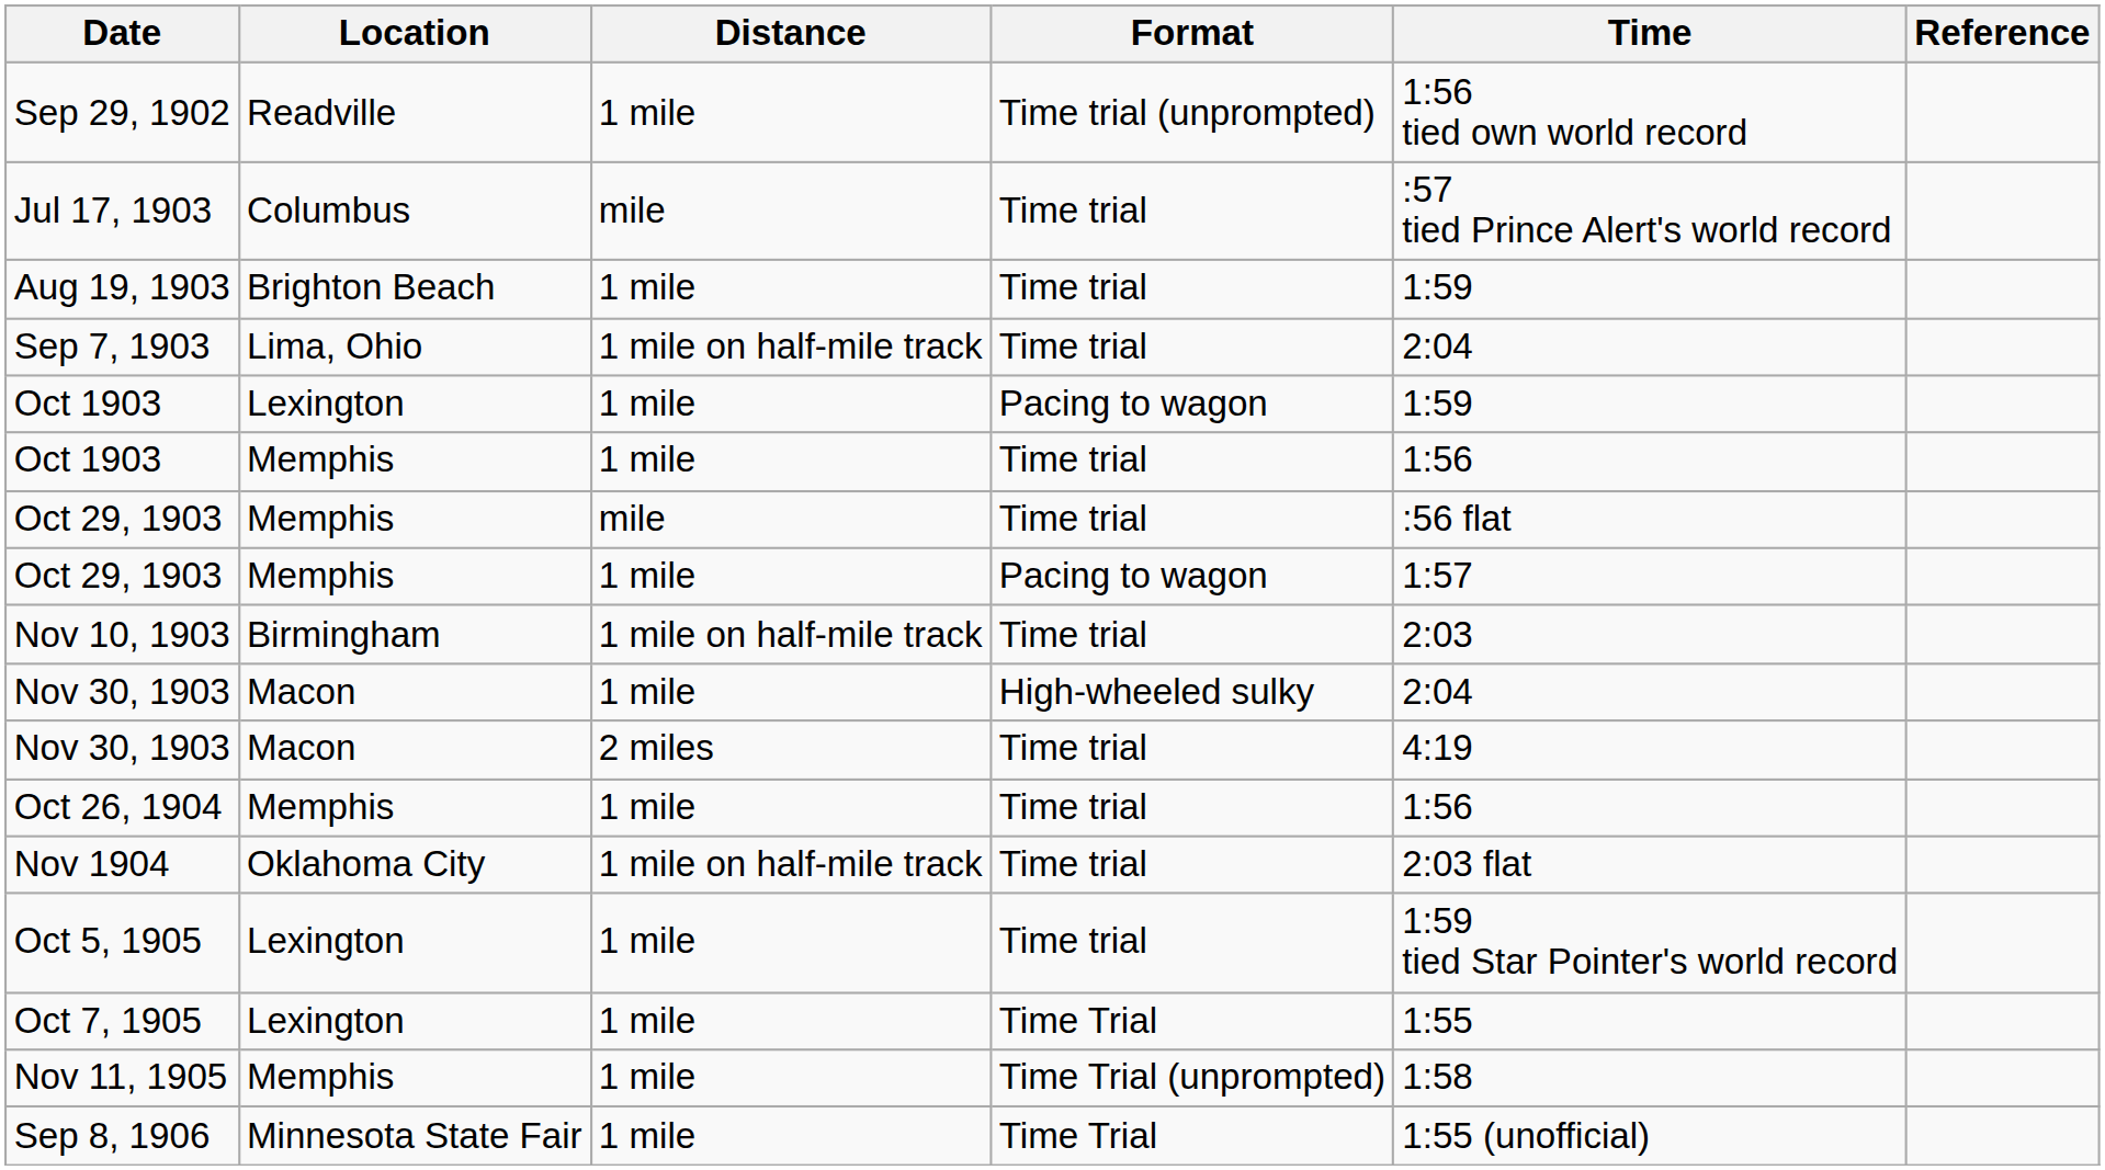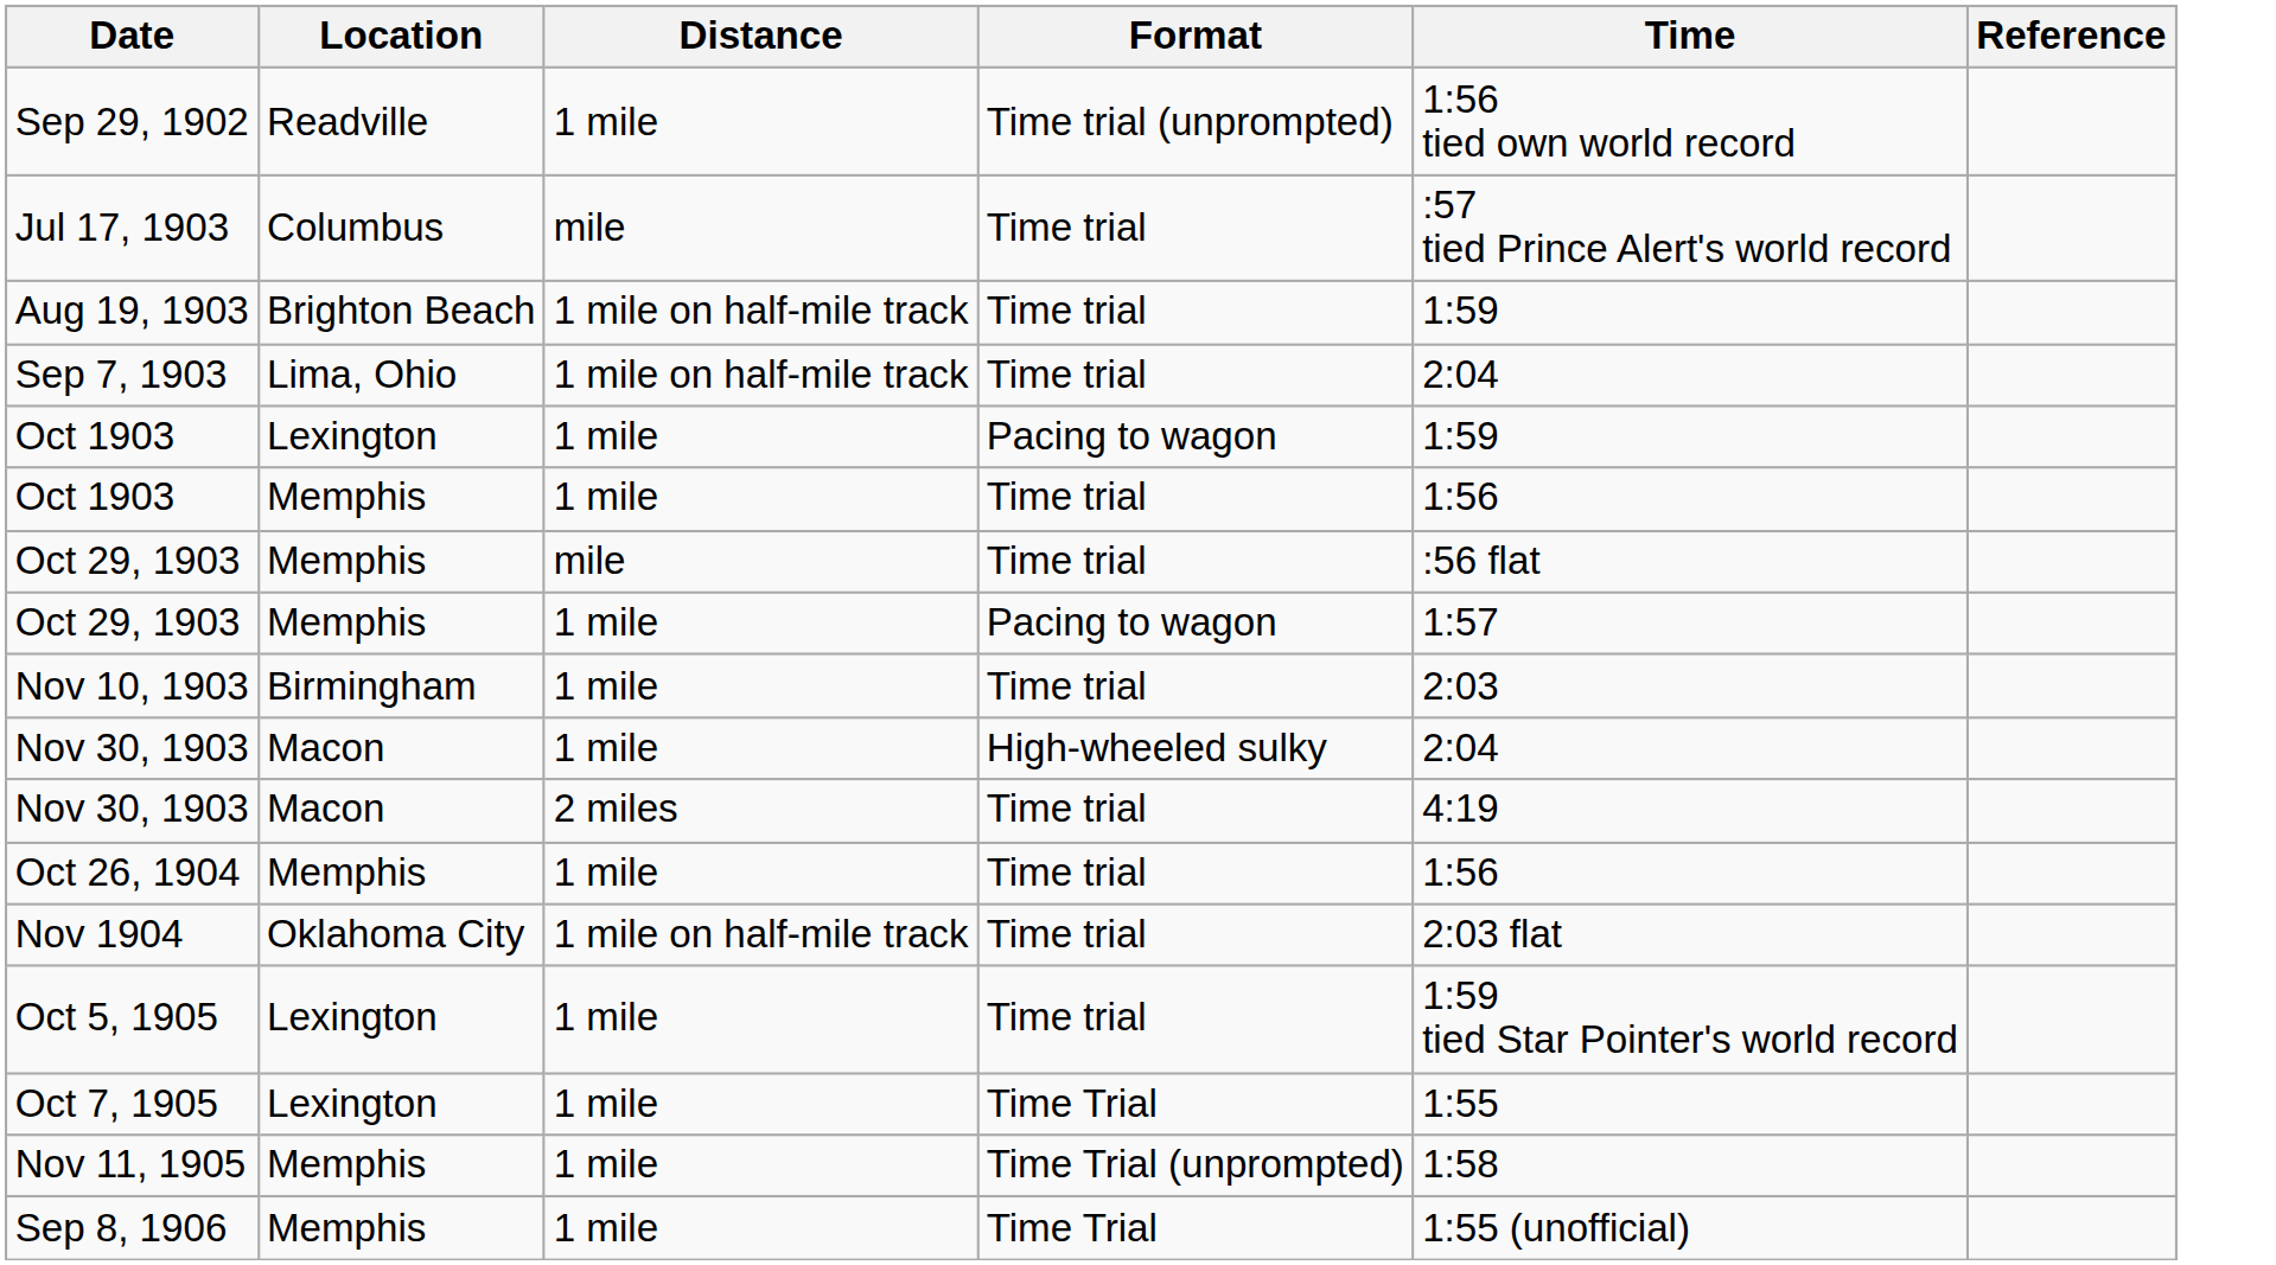 <table class="wikitable sortable">
 <tr>
 <th>Date</th>
 <th>Location</th>
 <th>Distance</th>
 <th>Format</th>
 <th>Time</th>
 <th>Reference</th>
 </tr>
 <tr>
 <td>Sep 29, 1902</td>
 <td>Readville</td>
 <td>1 mile</td>
 <td>Time trial (unprompted)</td>
 <td>1:56 <br><span>tied own world record</span></td>
 <td></td>
 </tr>
 <tr>
 <td>Jul 17, 1903</td>
 <td>Columbus</td>
 <td> mile</td>
 <td>Time trial</td>
 <td>:57<br><span>tied Prince Alert's world record</span></td>
 <td></td>
 </tr>
 <tr>
 <td>Aug 19, 1903</td>
 <td>Brighton Beach</td>
-<td>1 mile</td>
+<td>1 mile <span>on half-mile track </span></td>
 <td>Time trial</td>
 <td>1:59</td>
 <td></td>
 </tr>
 <tr>
 <td>Sep 7, 1903</td>
 <td>Lima, Ohio</td>
 <td>1 mile <span>on half-mile track </span></td>
 <td>Time trial</td>
 <td>2:04</td>
 <td></td>
 </tr>
 <tr>
 <td>Oct 1903</td>
 <td>Lexington</td>
 <td>1 mile</td>
 <td>Pacing to wagon</td>
 <td>1:59</td>
 <td></td>
 </tr>
 <tr>
 <td>Oct 1903</td>
 <td>Memphis</td>
 <td>1 mile</td>
 <td>Time trial</td>
 <td>1:56</td>
 <td></td>
 </tr>
 <tr>
 <td>Oct 29, 1903</td>
 <td>Memphis</td>
 <td> mile</td>
 <td>Time trial</td>
 <td>:56 flat</td>
 <td></td>
 </tr>
 <tr>
 <td>Oct 29, 1903</td>
 <td>Memphis</td>
 <td>1 mile</td>
 <td>Pacing to wagon</td>
 <td>1:57</td>
 <td></td>
 </tr>
 <tr>
 <td>Nov 10, 1903</td>
 <td>Birmingham</td>
-<td>1 mile <span>on half-mile track </span></td>
+<td>1 mile</td>
 <td>Time trial</td>
 <td>2:03</td>
 <td></td>
 </tr>
 <tr>
 <td>Nov 30, 1903</td>
 <td>Macon</td>
 <td>1 mile</td>
 <td>High-wheeled sulky</td>
 <td>2:04</td>
 <td></td>
 </tr>
 <tr>
 <td>Nov 30, 1903</td>
 <td>Macon</td>
 <td>2 miles</td>
 <td>Time trial</td>
 <td>4:19</td>
 <td></td>
 </tr>
 <tr>
 <td>Oct 26, 1904</td>
 <td>Memphis</td>
 <td>1 mile</td>
 <td>Time trial</td>
 <td>1:56</td>
 <td></td>
 </tr>
 <tr>
 <td>Nov 1904</td>
 <td>Oklahoma City</td>
 <td>1 mile  <span>on half-mile track </span></td>
 <td>Time trial</td>
 <td>2:03 flat</td>
 <td></td>
 </tr>
 <tr>
 <td>Oct 5, 1905</td>
 <td>Lexington</td>
 <td>1 mile</td>
 <td>Time trial</td>
 <td>1:59<br><span>tied Star Pointer's world record</span></td>
 <td></td>
 </tr>
 <tr>
 <td>Oct 7, 1905</td>
 <td>Lexington</td>
 <td>1 mile</td>
 <td>Time Trial</td>
 <td>1:55</td>
 <td></td>
 </tr>
 <tr>
 <td>Nov 11, 1905</td>
 <td>Memphis</td>
 <td>1 mile</td>
 <td>Time Trial (unprompted)</td>
 <td>1:58</td>
 <td></td>
 </tr>
 <tr>
 <td>Sep 8, 1906</td>
-<td>Minnesota State Fair</td>
+<td>Memphis</td>
 <td>1 mile</td>
 <td>Time Trial</td>
 <td>1:55 (unofficial)</td>
 <td></td>
 </tr>
 <tr>
 </tr>
 </table>
